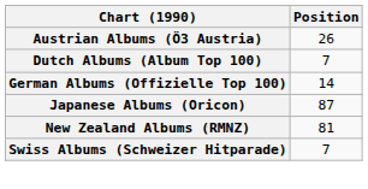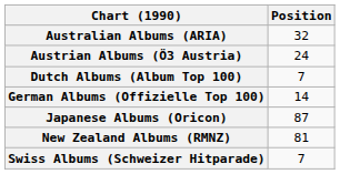 <table class="wikitable sortable plainrowheaders" style="text-align:center">
 <tr>
 <th>Chart (1990)</th>
 <th>Position</th>
 </tr>
 <tr>
+<th scope="row">Australian Albums (ARIA)</th>
+<td>32</td>
+</tr>
+<tr>
 <th scope="row">Austrian Albums (Ö3 Austria)</th>
-<td>26</td>
+<td>24</td>
 </tr>
 <tr>
 <th scope="row">Dutch Albums (Album Top 100)</th>
 <td>7</td>
 </tr>
 <tr>
 <th scope="row">German Albums (Offizielle Top 100)</th>
 <td>14</td>
 </tr>
 <tr>
 <th scope="row">Japanese Albums (Oricon)</th>
 <td>87</td>
 </tr>
 <tr>
 <th scope="row">New Zealand Albums (RMNZ)</th>
 <td>81</td>
 </tr>
 <tr>
 <th scope="row">Swiss Albums (Schweizer Hitparade)</th>
 <td>7</td>
 </tr>
 </table>
